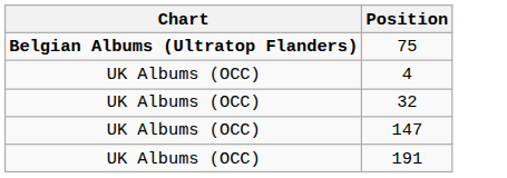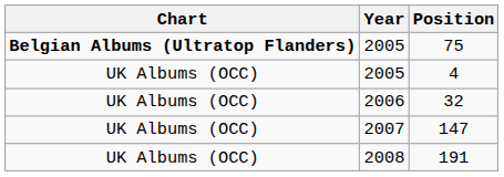 <table class="wikitable plainrowheaders" style="text-align:center;">
 <tr>
 <th scope="col">Chart</th>
+<th scope="col">Year</th>
 <th scope="col">Position</th>
 </tr>
 <tr>
 <td><strong>Belgian Albums (Ultratop Flanders)</strong></td>
+<td>2005</td>
 <td>75</td>
 </tr>
 <tr>
 <td>UK Albums (OCC)</td>
+<td>2005</td>
 <td>4</td>
 </tr>
 <tr>
 <td>UK Albums (OCC)</td>
+<td>2006</td>
 <td>32</td>
 </tr>
 <tr>
 <td>UK Albums (OCC)</td>
+<td>2007</td>
 <td>147</td>
 </tr>
 <tr>
 <td>UK Albums (OCC)</td>
+<td>2008</td>
 <td>191</td>
 </tr>
 </table>
